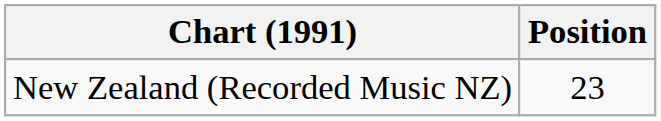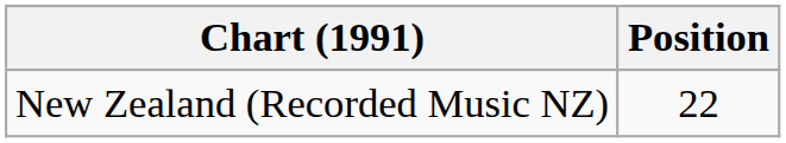 <table class="wikitable">
 <tr>
 <th>Chart (1991)</th>
 <th>Position</th>
 </tr>
 <tr>
 <td align="left">New Zealand (Recorded Music NZ)</td>
-<td align="center">23</td>
+<td align="center">22</td>
 </tr>
 </table>
